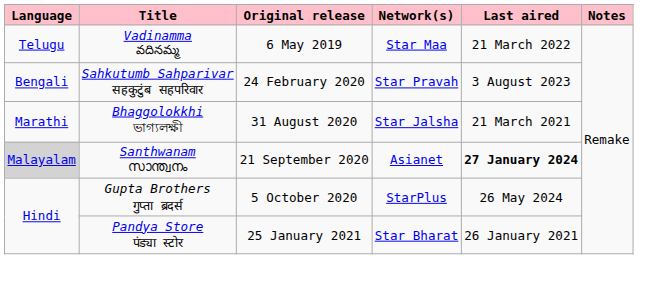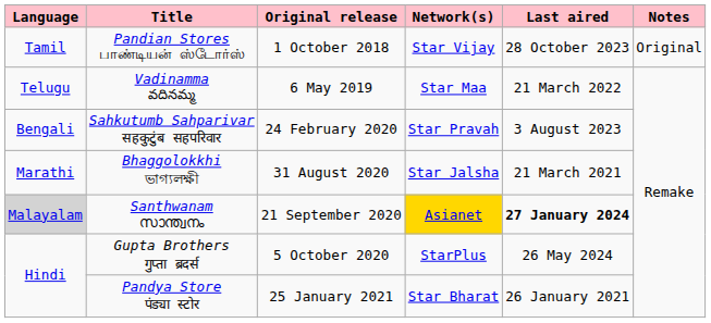 <table class="wikitable" style="text-align:center;">
 <tr>
 <th style="background:Pink;">Language</th>
 <th style="background:Pink;">Title</th>
 <th style="background:Pink;">Original release</th>
 <th style="background:Pink;">Network(s)</th>
 <th style="background:Pink;">Last aired</th>
 <th style="background:Pink;">Notes</th>
+</tr>
+<tr>
+<td><a href='#'>Tamil</a></td>
+<td><em><a href='#'>Pandian Stores</a></em> <br> பாண்டியன் ஸ்டோர்ஸ்</td>
+<td>1 October 2018</td>
+<td><a href='#'>Star Vijay</a></td>
+<td>28 October 2023</td>
+<td>Original</td>
 </tr>
 <tr>
 <td><a href='#'>Telugu</a></td>
 <td><em><a href='#'>Vadinamma</a></em> <br> వదినమ్మ</td>
 <td>6 May 2019</td>
 <td><a href='#'>Star Maa</a></td>
 <td>21 March 2022</td>
 <td rowspan="6">Remake</td>
 </tr>
 <tr>
 <td><a href='#'>Bengali</a></td>
 <td><em><a href='#'>Sahkutumb Sahparivar</a></em> <br> सहकुटुंब सहपरिवार</td>
 <td>24 February 2020</td>
 <td><a href='#'>Star Pravah</a></td>
 <td>3 August 2023</td>
 </tr>
 <tr>
 <td><a href='#'>Marathi</a></td>
 <td><em><a href='#'>Bhaggolokkhi</a></em> <br> ভাগ্যলক্ষী</td>
 <td>31 August 2020</td>
 <td><a href='#'>Star Jalsha</a></td>
 <td>21 March 2021</td>
 </tr>
 <tr>
 <td style="background: lightgrey;"><a href='#'>Malayalam</a></td>
 <td><em><a href='#'>Santhwanam</a></em> <br> സാന്ത്വനം</td>
 <td>21 September 2020</td>
-<td><a href='#'>Asianet</a></td>
+<td style="background: gold;"><a href='#'>Asianet</a></td>
 <td><strong>27 January 2024</strong></td>
 </tr>
 <tr>
 <td rowspan="2"><a href='#'>Hindi</a></td>
 <td><em>Gupta Brothers</em> <br> गुप्ता ब्रदर्स</td>
 <td>5 October 2020</td>
 <td><a href='#'>StarPlus</a></td>
 <td>26 May 2024</td>
 </tr>
 <tr>
 <td><em><a href='#'>Pandya Store</a></em> <br> पंड्या स्टोर</td>
 <td>25 January 2021</td>
 <td><a href='#'>Star Bharat</a></td>
 <td>26 January 2021</td>
 </tr>
 </table>
